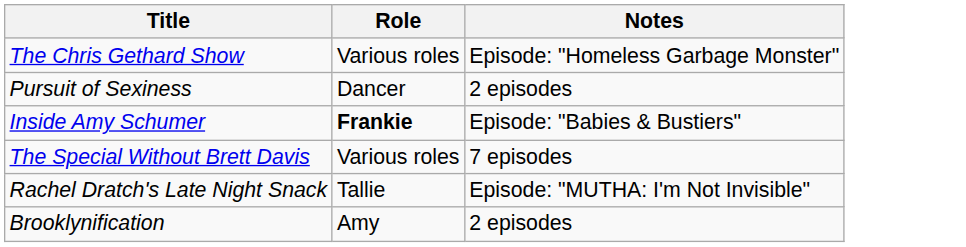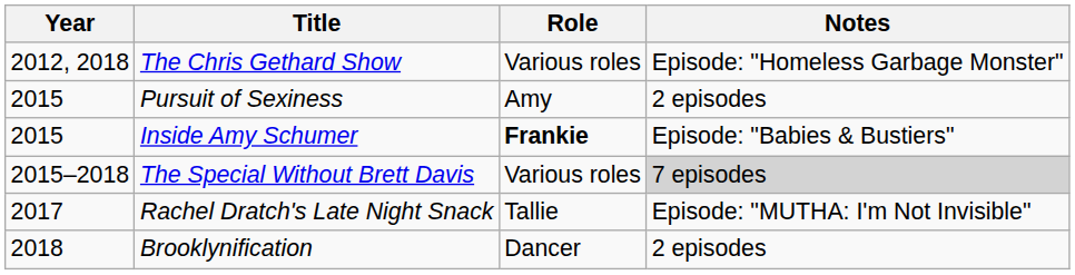 <table class="wikitable sortable">
 <tr>
+<th>Year</th>
 <th>Title</th>
 <th>Role</th>
 <th>Notes</th>
 </tr>
 <tr>
+<td>2012, 2018</td>
 <td><em><a href='#'>The Chris Gethard Show</a></em></td>
 <td>Various roles</td>
 <td>Episode: "Homeless Garbage Monster"</td>
 </tr>
 <tr>
+<td>2015</td>
 <td><em>Pursuit of Sexiness</em></td>
-<td>Dancer</td>
+<td>Amy</td>
 <td>2 episodes</td>
 </tr>
 <tr>
+<td>2015</td>
 <td><em><a href='#'>Inside Amy Schumer</a></em></td>
 <td><strong>Frankie</strong></td>
 <td>Episode: "Babies & Bustiers"</td>
 </tr>
 <tr>
+<td>2015–2018</td>
 <td><em><a href='#'>The Special Without Brett Davis</a></em></td>
 <td>Various roles</td>
-<td>7 episodes</td>
+<td style="background: lightgrey;">7 episodes</td>
 </tr>
 <tr>
+<td>2017</td>
 <td><em>Rachel Dratch's Late Night Snack</em></td>
 <td>Tallie</td>
 <td>Episode: "MUTHA: I'm Not Invisible"</td>
 </tr>
 <tr>
+<td>2018</td>
 <td><em>Brooklynification</em></td>
-<td>Amy</td>
+<td>Dancer</td>
 <td>2 episodes</td>
 </tr>
 </table>
